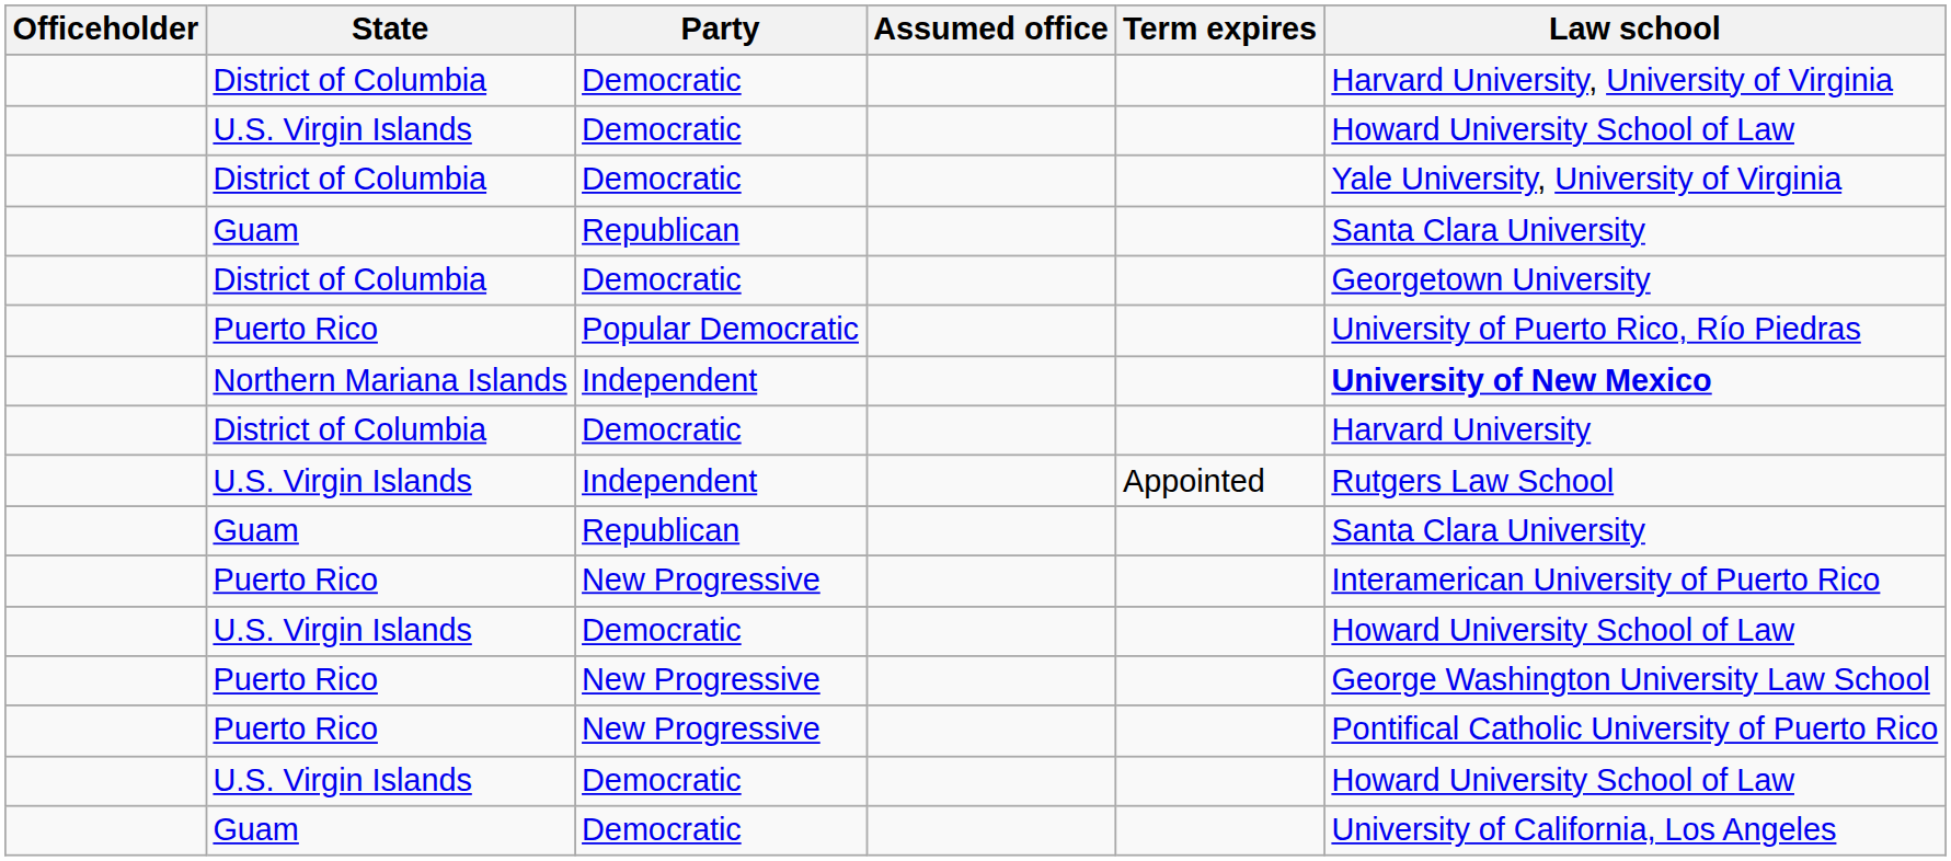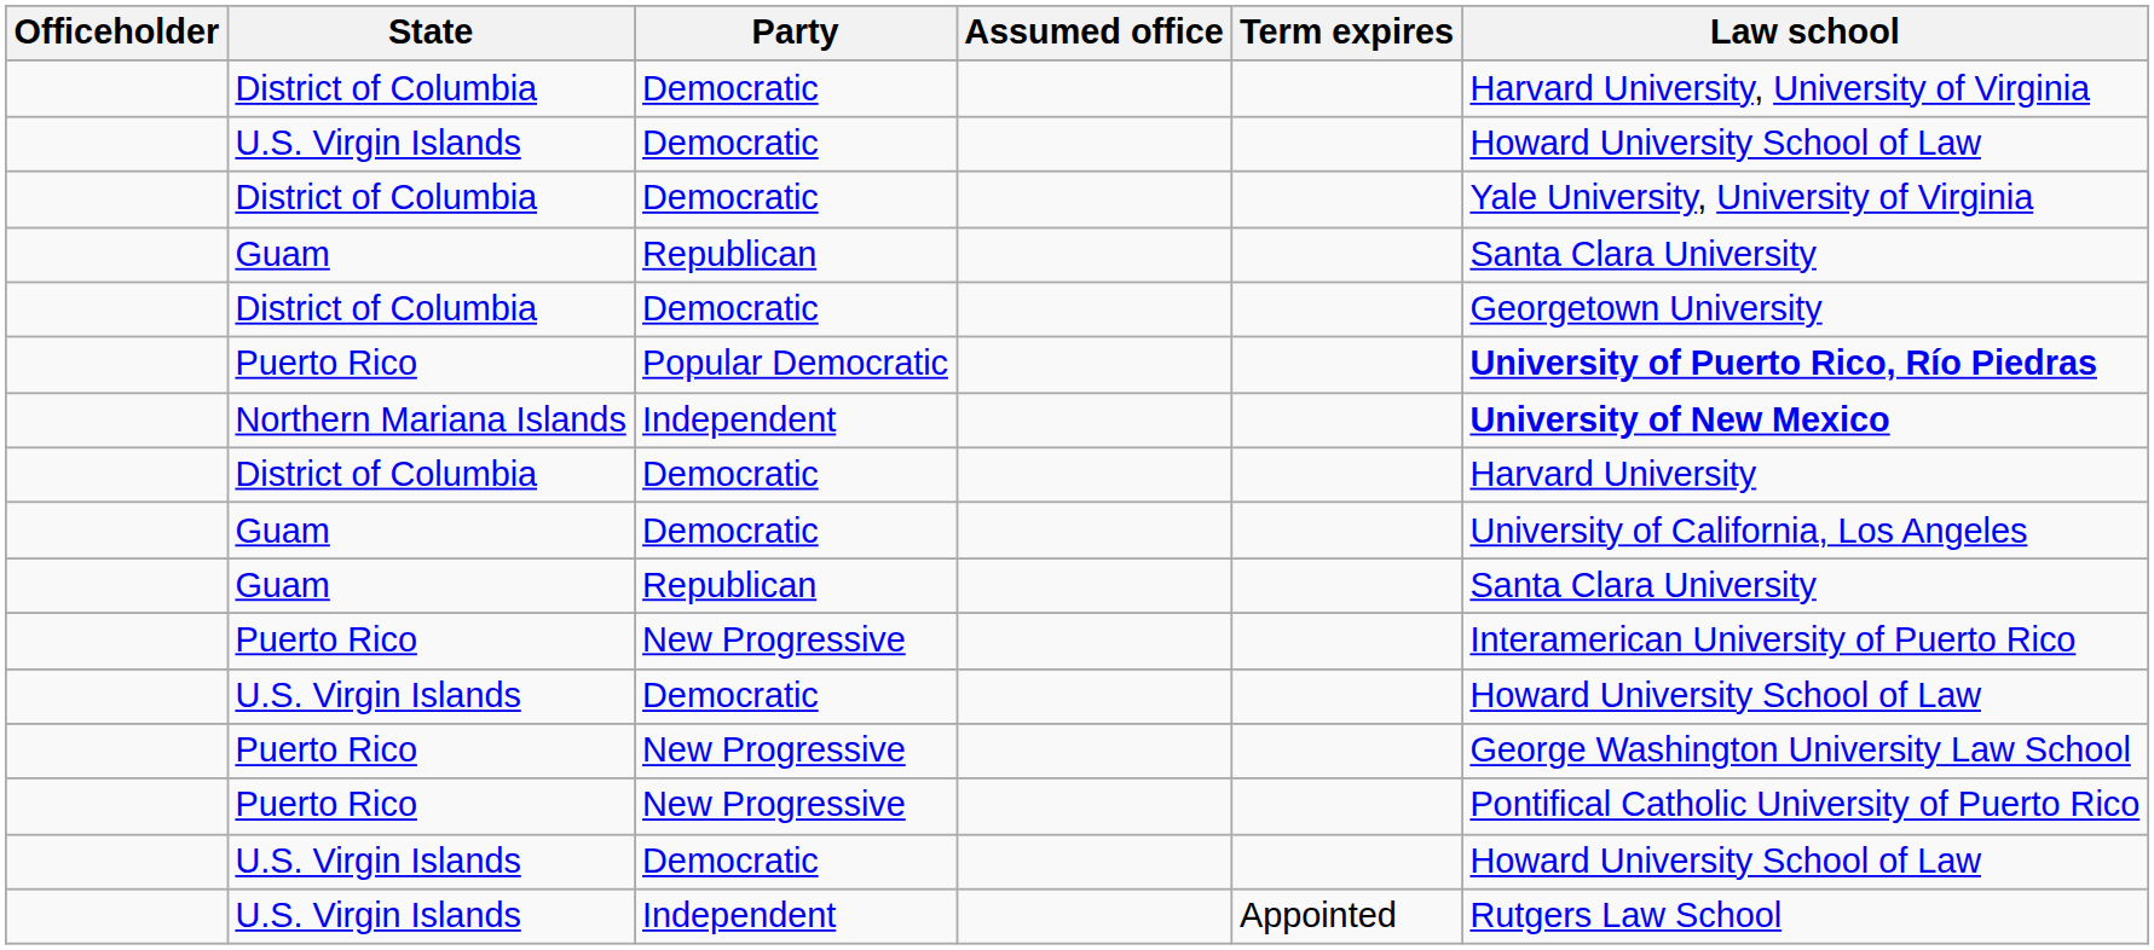 <table class="wikitable sortable">
 <tr>
 <th>Officeholder</th>
 <th>State</th>
 <th>Party</th>
 <th>Assumed office</th>
 <th>Term expires</th>
 <th>Law school</th>
 </tr>
 <tr>
 <td></td>
 <td><a href='#'>District of Columbia</a></td>
 <td><a href='#'>Democratic</a></td>
 <td></td>
 <td></td>
 <td><a href='#'>Harvard University</a>, <a href='#'>University of Virginia</a></td>
 </tr>
 <tr>
 <td></td>
 <td><a href='#'>U.S. Virgin Islands</a></td>
 <td><a href='#'>Democratic</a></td>
 <td></td>
 <td></td>
 <td><a href='#'>Howard University School of Law</a></td>
 </tr>
 <tr>
 <td></td>
 <td><a href='#'>District of Columbia</a></td>
 <td><a href='#'>Democratic</a></td>
 <td></td>
 <td></td>
 <td><a href='#'>Yale University</a>, <a href='#'>University of Virginia</a></td>
 </tr>
 <tr>
 <td></td>
 <td><a href='#'>Guam</a></td>
 <td><a href='#'>Republican</a></td>
 <td></td>
 <td></td>
 <td><a href='#'>Santa Clara University</a></td>
 </tr>
 <tr>
 <td></td>
 <td><a href='#'>District of Columbia</a></td>
 <td><a href='#'>Democratic</a></td>
 <td></td>
 <td></td>
 <td><a href='#'>Georgetown University</a></td>
 </tr>
 <tr>
 <td></td>
 <td><a href='#'>Puerto Rico</a></td>
 <td><a href='#'>Popular Democratic</a></td>
 <td></td>
 <td></td>
-<td><a href='#'>University of Puerto Rico, Río Piedras</a></td>
+<td><strong><a href='#'>University of Puerto Rico, Río Piedras</a></strong></td>
 </tr>
 <tr>
 <td></td>
 <td><a href='#'>Northern Mariana Islands</a></td>
 <td><a href='#'>Independent</a></td>
 <td></td>
 <td></td>
 <td><strong><a href='#'>University of New Mexico</a></strong></td>
 </tr>
 <tr>
 <td></td>
 <td><a href='#'>District of Columbia</a></td>
 <td><a href='#'>Democratic</a></td>
 <td></td>
 <td></td>
 <td><a href='#'>Harvard University</a></td>
 </tr>
 <tr>
 <td></td>
-<td><a href='#'>U.S. Virgin Islands</a></td>
-<td><a href='#'>Independent</a></td>
+<td><a href='#'>Guam</a></td>
+<td><a href='#'>Democratic</a></td>
 <td></td>
-<td>Appointed</td>
-<td><a href='#'>Rutgers Law School</a></td>
+<td></td>
+<td><a href='#'>University of California, Los Angeles</a></td>
 </tr>
 <tr>
 <td></td>
 <td><a href='#'>Guam</a></td>
 <td><a href='#'>Republican</a></td>
 <td></td>
 <td></td>
 <td><a href='#'>Santa Clara University</a></td>
 </tr>
 <tr>
 <td></td>
 <td><a href='#'>Puerto Rico</a></td>
 <td><a href='#'>New Progressive</a></td>
 <td></td>
 <td></td>
 <td><a href='#'>Interamerican University of Puerto Rico</a></td>
 </tr>
 <tr>
 <td></td>
 <td><a href='#'>U.S. Virgin Islands</a></td>
 <td><a href='#'>Democratic</a></td>
 <td></td>
 <td></td>
 <td><a href='#'>Howard University School of Law</a></td>
 </tr>
 <tr>
 <td></td>
 <td><a href='#'>Puerto Rico</a></td>
 <td><a href='#'>New Progressive</a></td>
 <td></td>
 <td></td>
 <td><a href='#'>George Washington University Law School</a></td>
 </tr>
 <tr>
 <td></td>
 <td><a href='#'>Puerto Rico</a></td>
 <td><a href='#'>New Progressive</a></td>
 <td></td>
 <td></td>
 <td><a href='#'>Pontifical Catholic University of Puerto Rico</a></td>
 </tr>
 <tr>
 <td></td>
 <td><a href='#'>U.S. Virgin Islands</a></td>
 <td><a href='#'>Democratic</a></td>
 <td></td>
 <td></td>
 <td><a href='#'>Howard University School of Law</a></td>
 </tr>
 <tr>
 <td></td>
-<td><a href='#'>Guam</a></td>
-<td><a href='#'>Democratic</a></td>
+<td><a href='#'>U.S. Virgin Islands</a></td>
+<td><a href='#'>Independent</a></td>
 <td></td>
-<td></td>
-<td><a href='#'>University of California, Los Angeles</a></td>
+<td>Appointed</td>
+<td><a href='#'>Rutgers Law School</a></td>
 </tr>
 </table>
